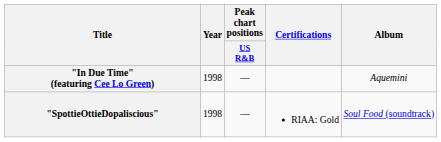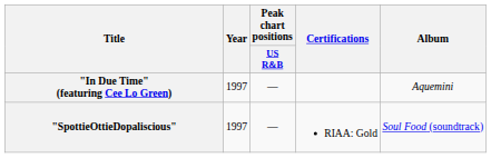 <table class="wikitable plainrowheaders" style="text-align:center;" border="1">
 <tr>
 <th scope="col" rowspan="2" style="width:20em;">Title</th>
 <th scope="col" rowspan="2">Year</th>
 <th scope="col" colspan="1">Peak chart positions</th>
 <th rowspan="2"><a href='#'>Certifications</a></th>
 <th rowspan="2" scope="col">Album</th>
 </tr>
 <tr>
 <th style="width:3em;font-size:90%;"><a href='#'>US<br>R&B</a></th>
 </tr>
 <tr>
 <th scope="row">"In Due Time"<br><span>(featuring <a href='#'>Cee Lo Green</a>)</span></th>
-<td>1998</td>
+<td>1997</td>
 <td>—</td>
 <td></td>
 <td><em>Aquemini</em></td>
 </tr>
 <tr>
 <th scope="row">"SpottieOttieDopaliscious"</th>
-<td>1998</td>
+<td>1997</td>
 <td>—</td>
 <td><br><ul><li>RIAA: Gold</li></ul></td>
 <td><a href='#'><em>Soul Food</em> (soundtrack)</a></td>
 </tr>
 </table>
